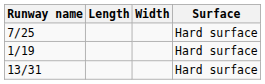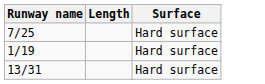 <table class="wikitable">
 <tr>
 <th>Runway name</th>
 <th>Length</th>
-<th>Width</th>
 <th>Surface</th>
 </tr>
 <tr>
 <td>7/25</td>
-<td></td>
 <td></td>
 <td>Hard surface</td>
 </tr>
 <tr>
 <td>1/19</td>
 <td></td>
-<td></td>
 <td>Hard surface</td>
 </tr>
 <tr>
 <td>13/31</td>
 <td></td>
-<td></td>
 <td>Hard surface</td>
 </tr>
 </table>
